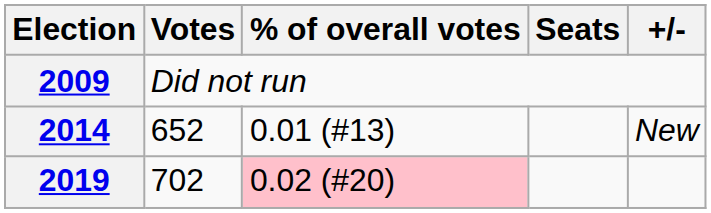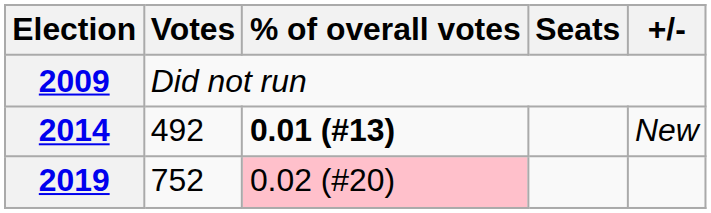 <table class="wikitable" style="text-align:left;">
 <tr>
 <th>Election</th>
 <th>Votes</th>
 <th>% of overall votes</th>
 <th>Seats</th>
 <th>+/-</th>
 </tr>
 <tr>
 <th><a href='#'>2009</a></th>
 <td colspan="4"><em>Did not run</em></td>
 </tr>
 <tr>
 <th><a href='#'>2014</a></th>
-<td>652</td>
-<td>0.01 (#13)</td>
+<td>492</td>
+<td><strong>0.01 (#13)</strong></td>
 <td></td>
 <td><em>New</em></td>
 </tr>
 <tr>
 <th><a href='#'>2019</a></th>
-<td>702 </td>
+<td>752 </td>
 <td style="background: pink;">0.02 (#20)</td>
 <td></td>
 <td></td>
 </tr>
 </table>
